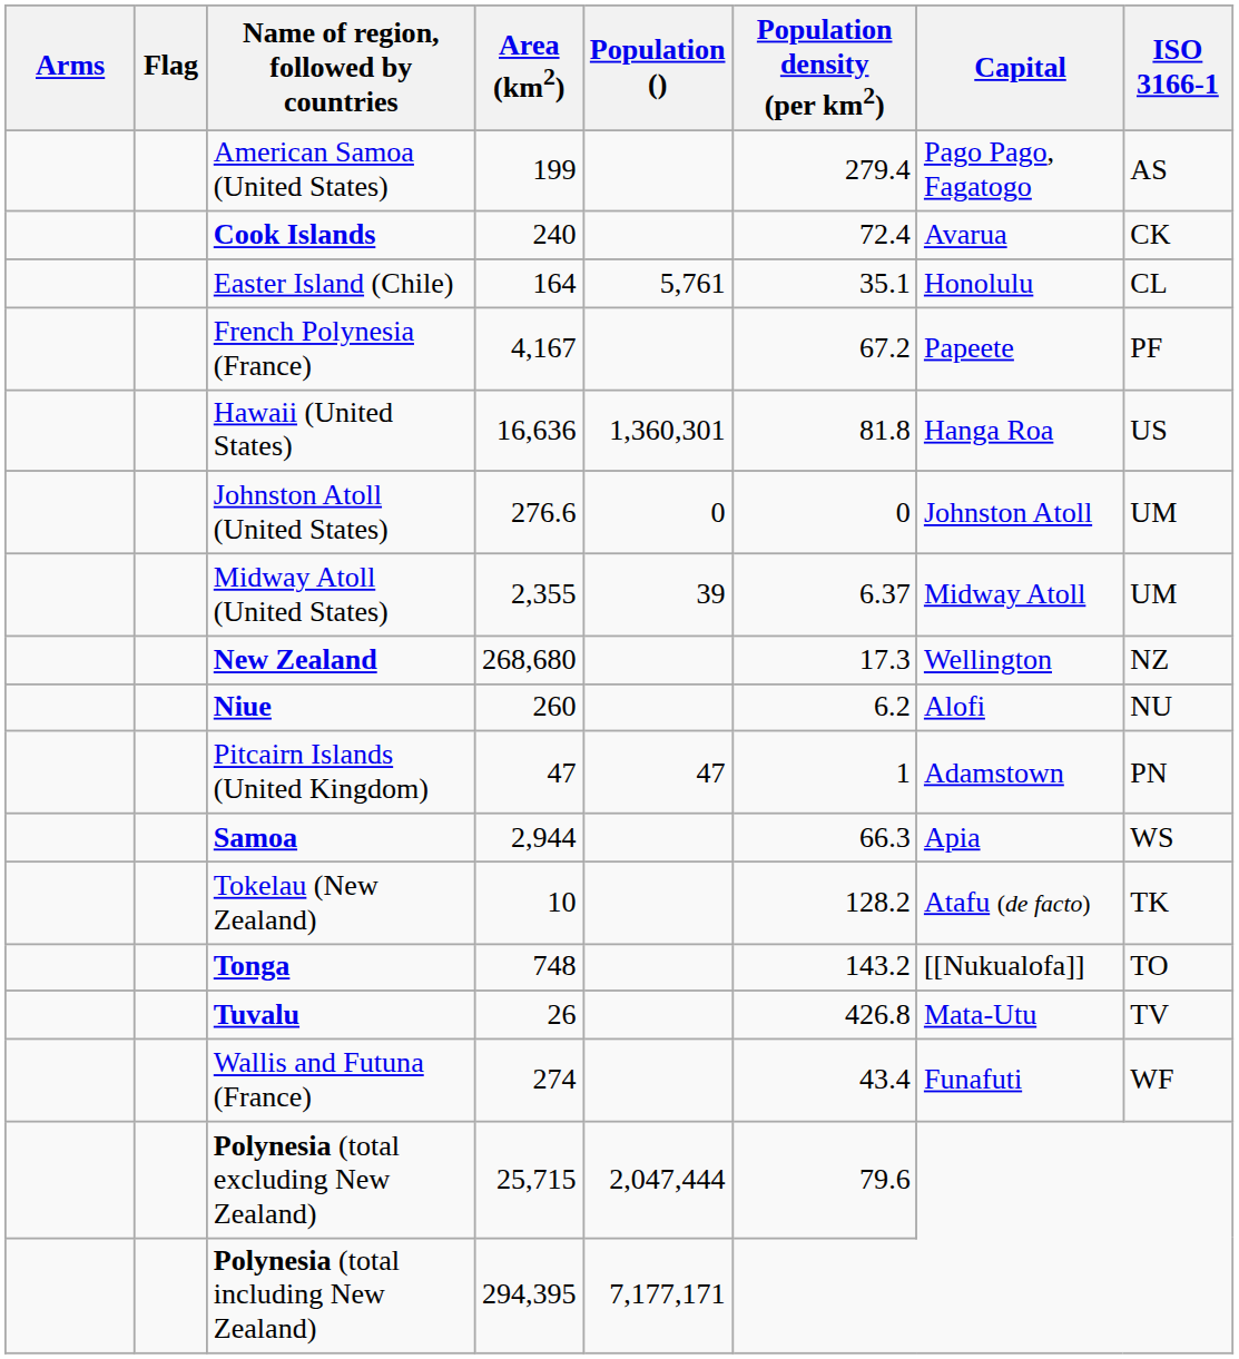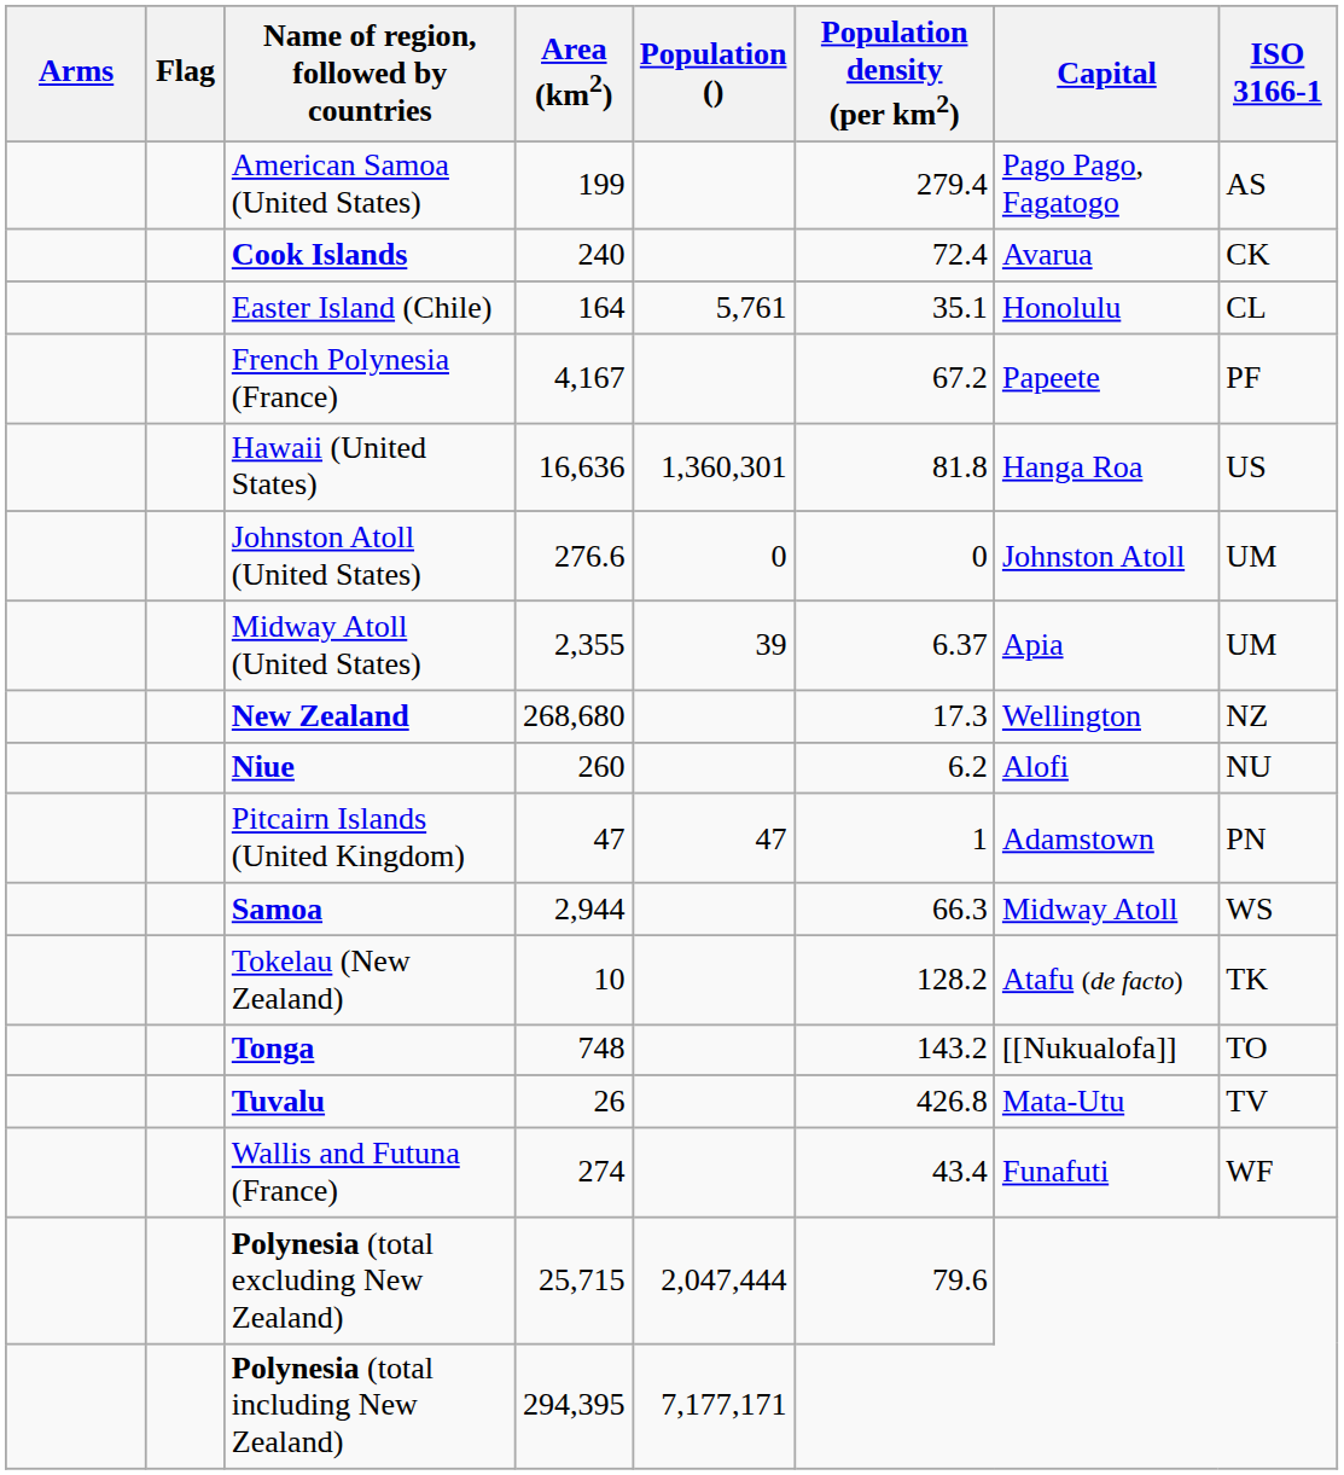 <table class="wikitable sortable" style="border:1px solid #aaa; font-size:90%;">
 <tr style="background:#ececec;"|>
 <th style="line-height:95%; width:4em" class="unsortable"><a href='#'>Arms</a></th>
 <th style="line-height:95%; width:2em" class="unsortable">Flag</th>
 <th>Name of region, followed by countries</th>
 <th data-sort-type="number"><a href='#'>Area</a><br>(km<sup>2</sup>)</th>
 <th data-sort-type="number"><a href='#'>Population</a><br>()</th>
 <th data-sort-type="number"><a href='#'>Population density</a><br>(per km<sup>2</sup>)</th>
 <th><a href='#'>Capital</a></th>
 <th><a href='#'>ISO 3166-1</a></th>
 </tr>
 <tr>
 <td style="text-align:center;"></td>
 <td style="text-align:center;"></td>
 <td><a href='#'>American Samoa</a> (United States)</td>
 <td style="text-align:right;">199</td>
 <td style="text-align:right;"></td>
 <td style="text-align:right;">279.4</td>
 <td><a href='#'>Pago Pago</a>, <a href='#'>Fagatogo</a></td>
 <td>AS</td>
 </tr>
 <tr>
 <td style="text-align:center;"></td>
 <td style="text-align:center;"></td>
 <td><strong><a href='#'>Cook Islands</a></strong></td>
 <td style="text-align:right;">240</td>
 <td style="text-align:right;"></td>
 <td style="text-align:right;">72.4</td>
 <td><a href='#'>Avarua</a></td>
 <td>CK</td>
 </tr>
 <tr>
 <td style="text-align:center;"></td>
 <td style="text-align:center;"></td>
 <td><a href='#'>Easter Island</a> (Chile)</td>
 <td style="text-align:right;">164</td>
 <td style="text-align:right;">5,761</td>
 <td style="text-align:right;">35.1</td>
 <td><a href='#'>Honolulu</a></td>
 <td>CL</td>
 </tr>
 <tr>
 <td style="text-align:center;"></td>
 <td style="text-align:center;"></td>
 <td><a href='#'>French Polynesia</a> (France)</td>
 <td style="text-align:right;">4,167</td>
 <td style="text-align:right;"></td>
 <td style="text-align:right;">67.2</td>
 <td><a href='#'>Papeete</a></td>
 <td>PF</td>
 </tr>
 <tr>
 <td style="text-align:center;"></td>
 <td style="text-align:center;"></td>
 <td><a href='#'>Hawaii</a> (United States)</td>
 <td style="text-align:right;">16,636</td>
 <td style="text-align:right;">1,360,301</td>
 <td style="text-align:right;">81.8</td>
 <td><a href='#'>Hanga Roa</a></td>
 <td>US</td>
 </tr>
 <tr>
 <td style="text-align:center;"></td>
 <td style="text-align:center;"></td>
 <td><a href='#'>Johnston Atoll</a> (United States)</td>
 <td style="text-align:right;">276.6</td>
 <td style="text-align:right;">0</td>
 <td style="text-align:right;">0</td>
 <td><a href='#'>Johnston Atoll</a></td>
 <td>UM</td>
 </tr>
 <tr>
 <td style="text-align:center;"></td>
 <td style="text-align:center;"></td>
 <td><a href='#'>Midway Atoll</a> (United States)</td>
 <td style="text-align:right;">2,355</td>
 <td style="text-align:right;">39</td>
 <td style="text-align:right;">6.37</td>
-<td><a href='#'>Midway Atoll</a></td>
+<td><a href='#'>Apia</a></td>
 <td>UM</td>
 </tr>
 <tr>
 <td style="text-align:center;"></td>
 <td style="text-align:center;"></td>
 <td><strong><a href='#'>New Zealand</a></strong></td>
 <td style="text-align:right;">268,680</td>
 <td style="text-align:right;"></td>
 <td style="text-align:right;">17.3</td>
 <td><a href='#'>Wellington</a></td>
 <td>NZ</td>
 </tr>
 <tr>
 <td style="text-align:center;"></td>
 <td style="text-align:center;"></td>
 <td><strong><a href='#'>Niue</a></strong></td>
 <td style="text-align:right;">260</td>
 <td style="text-align:right;"></td>
 <td style="text-align:right;">6.2</td>
 <td><a href='#'>Alofi</a></td>
 <td>NU</td>
 </tr>
 <tr>
 <td style="text-align:center;"></td>
 <td style="text-align:center;"></td>
 <td><a href='#'>Pitcairn Islands</a> (United Kingdom)</td>
 <td style="text-align:right;">47</td>
 <td style="text-align:right;">47</td>
 <td style="text-align:right;">1</td>
 <td><a href='#'>Adamstown</a></td>
 <td>PN</td>
 </tr>
 <tr>
 <td style="text-align:center;"></td>
 <td style="text-align:center;"></td>
 <td><strong><a href='#'>Samoa</a></strong></td>
 <td style="text-align:right;">2,944</td>
 <td style="text-align:right;"></td>
 <td style="text-align:right;">66.3</td>
-<td><a href='#'>Apia</a></td>
+<td><a href='#'>Midway Atoll</a></td>
 <td>WS</td>
 </tr>
 <tr>
 <td style="text-align:center;"></td>
 <td style="text-align:center;"></td>
 <td><a href='#'>Tokelau</a> (New Zealand)</td>
 <td style="text-align:right;">10</td>
 <td style="text-align:right;"></td>
 <td style="text-align:right;">128.2</td>
 <td><a href='#'>Atafu</a> <small>(<em>de facto</em>)</small></td>
 <td>TK</td>
 </tr>
 <tr>
 <td style="text-align:center;"></td>
 <td style="text-align:center;"></td>
 <td><strong><a href='#'>Tonga</a></strong></td>
 <td style="text-align:right;">748</td>
 <td style="text-align:right;"></td>
 <td style="text-align:right;">143.2</td>
 <td>[[Nukualofa]]</td>
 <td>TO</td>
 </tr>
 <tr>
 <td style="text-align:center;"></td>
 <td style="text-align:center;"></td>
 <td><strong><a href='#'>Tuvalu</a></strong></td>
 <td style="text-align:right;">26</td>
 <td style="text-align:right;"></td>
 <td style="text-align:right;">426.8</td>
 <td><a href='#'>Mata-Utu</a></td>
 <td>TV</td>
 </tr>
 <tr>
 <td style="text-align:center;"></td>
 <td style="text-align:center;"></td>
 <td><a href='#'>Wallis and Futuna</a> (France)</td>
 <td style="text-align:right;">274</td>
 <td style="text-align:right;"></td>
 <td style="text-align:right;">43.4</td>
 <td><a href='#'>Funafuti</a></td>
 <td>WF</td>
 </tr>
 <tr>
 <td style="text-align:center;"></td>
 <td style="text-align:center;"></td>
 <td><strong>Polynesia</strong> (total excluding New Zealand)</td>
 <td style="text-align:right;">25,715</td>
 <td style="text-align:right;">2,047,444</td>
 <td style="text-align:right;">79.6</td>
 </tr>
 <tr>
 <td style="text-align:center;"></td>
 <td style="text-align:center;"></td>
 <td><strong>Polynesia</strong> (total including New Zealand)</td>
 <td style="text-align:right;">294,395</td>
 <td style="text-align:right;">7,177,171</td>
 </tr>
 </table>
